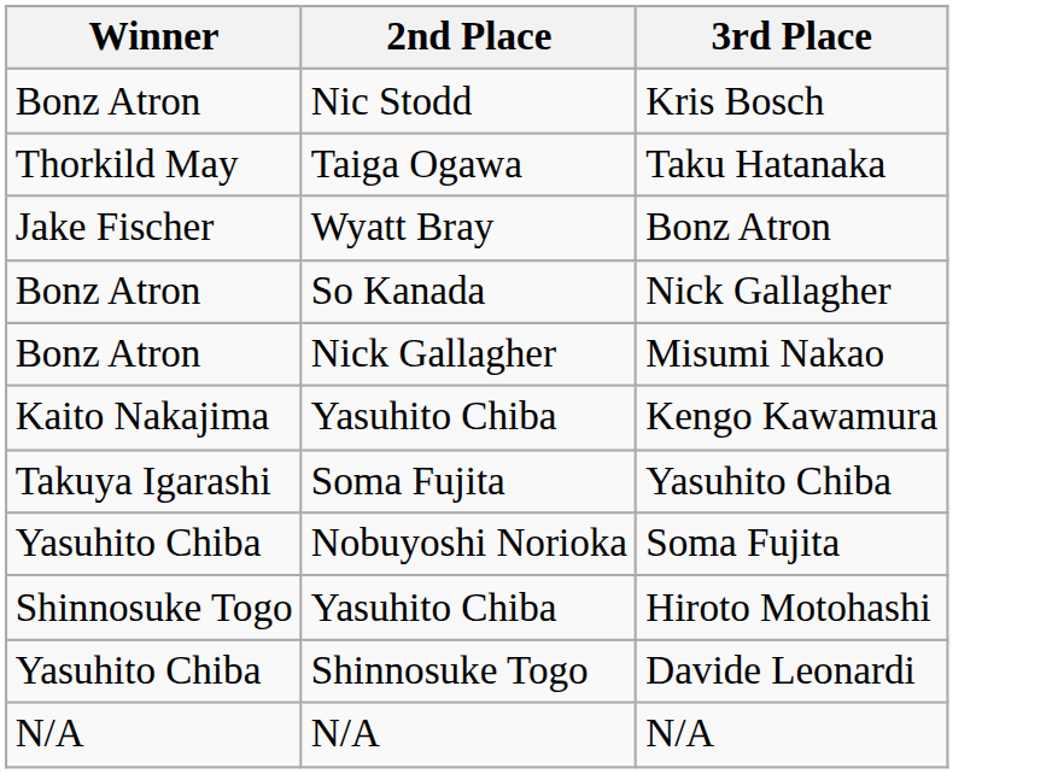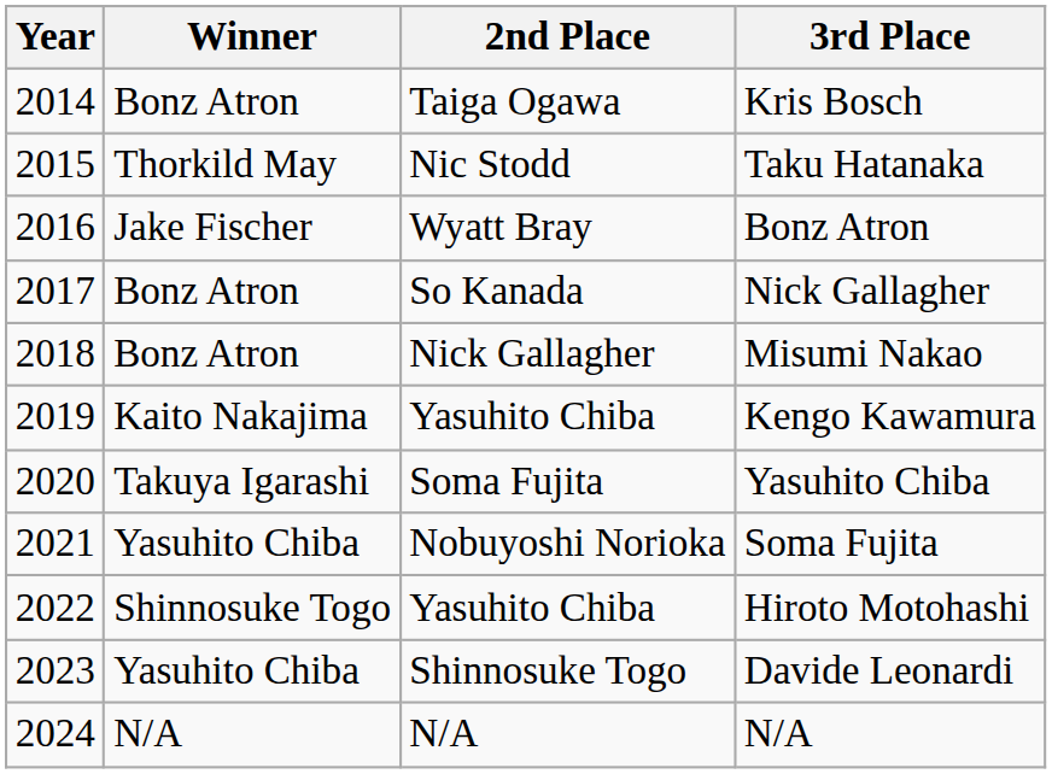 <table class="wikitable">
 <tr>
+<th>Year</th>
 <th>Winner</th>
 <th>2nd Place</th>
 <th>3rd Place</th>
 </tr>
 <tr>
+<td>2014</td>
 <td> Bonz Atron</td>
-<td> Nic Stodd</td>
+<td> Taiga Ogawa</td>
 <td> Kris Bosch</td>
 </tr>
 <tr>
+<td>2015</td>
 <td> Thorkild May</td>
-<td> Taiga Ogawa</td>
+<td> Nic Stodd</td>
 <td> Taku Hatanaka</td>
 </tr>
 <tr>
+<td>2016</td>
 <td> Jake Fischer</td>
 <td> Wyatt Bray</td>
 <td> Bonz Atron</td>
 </tr>
 <tr>
+<td>2017</td>
 <td> Bonz Atron</td>
 <td> So Kanada</td>
 <td> Nick Gallagher</td>
 </tr>
 <tr>
+<td>2018</td>
 <td> Bonz Atron</td>
 <td> Nick Gallagher</td>
 <td> Misumi Nakao</td>
 </tr>
 <tr>
+<td>2019</td>
 <td> Kaito Nakajima</td>
 <td> Yasuhito Chiba</td>
 <td> Kengo Kawamura</td>
 </tr>
 <tr>
+<td>2020</td>
 <td> Takuya Igarashi</td>
 <td> Soma Fujita</td>
 <td> Yasuhito Chiba</td>
 </tr>
 <tr>
+<td>2021</td>
 <td> Yasuhito Chiba</td>
 <td> Nobuyoshi Norioka</td>
 <td> Soma Fujita</td>
 </tr>
 <tr>
+<td>2022</td>
 <td> Shinnosuke Togo</td>
 <td> Yasuhito Chiba</td>
 <td> Hiroto Motohashi</td>
 </tr>
 <tr>
+<td>2023</td>
 <td> Yasuhito Chiba</td>
 <td> Shinnosuke Togo</td>
 <td> Davide Leonardi</td>
 </tr>
 <tr>
+<td>2024</td>
 <td>N/A</td>
 <td>N/A</td>
 <td>N/A</td>
 </tr>
 </table>
